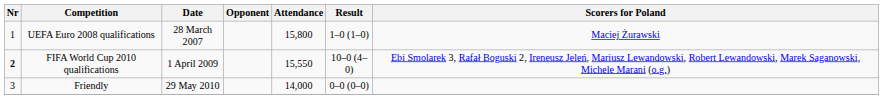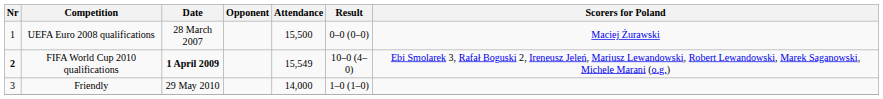 <table class="wikitable sortable" style="font-size: 90%; text-align:center">
 <tr>
 <th>Nr</th>
 <th>Competition</th>
 <th>Date</th>
 <th>Opponent</th>
 <th>Attendance</th>
 <th>Result</th>
 <th>Scorers for Poland</th>
 </tr>
 <tr>
 <td>1</td>
 <td>UEFA Euro 2008 qualifications</td>
 <td>28 March 2007</td>
 <td></td>
-<td>15,800</td>
-<td>1–0 (1–0)</td>
+<td>15,500</td>
+<td>0–0 (0–0)</td>
 <td><a href='#'>Maciej Żurawski</a></td>
 </tr>
 <tr>
 <td><strong>2</strong></td>
 <td>FIFA World Cup 2010 qualifications</td>
-<td>1 April 2009</td>
+<td><strong>1 April 2009</strong></td>
 <td></td>
-<td>15,550</td>
+<td>15,549</td>
 <td>10–0 (4–0)</td>
 <td><a href='#'>Ebi Smolarek</a> 3, <a href='#'>Rafał Boguski</a> 2, <a href='#'>Ireneusz Jeleń</a>, <a href='#'>Mariusz Lewandowski</a>, <a href='#'>Robert Lewandowski</a>, <a href='#'>Marek Saganowski</a>, <a href='#'>Michele Marani</a> (<a href='#'>o.g.</a>)</td>
 </tr>
 <tr>
 <td>3</td>
 <td>Friendly</td>
 <td>29 May 2010</td>
 <td></td>
 <td>14,000</td>
-<td>0–0 (0–0)</td>
+<td>1–0 (1–0)</td>
 <td></td>
 </tr>
 <tr>
 </tr>
 </table>
